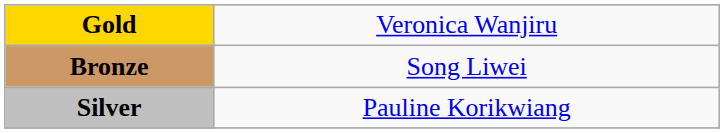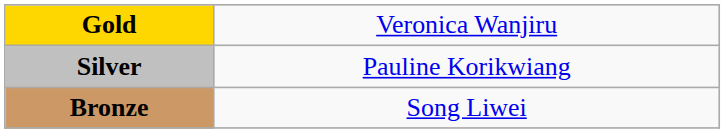 <table class="wikitable" style="text-align:center; " width="35%">
 <tr>
 <td bgcolor="gold"><strong>Gold</strong></td>
 <td><a href='#'>Veronica Wanjiru</a><br>  <small><em></em></small></td>
 </tr>
 <tr>
+<td bgcolor="silver"><strong>Silver</strong></td>
+<td><a href='#'>Pauline Korikwiang</a><br>  <small><em></em></small></td>
+</tr>
+<tr>
 <td bgcolor="CC9966"><strong>Bronze</strong></td>
 <td><a href='#'>Song Liwei</a><br>  <small><em></em></small></td>
 </tr>
-<tr>
-<td bgcolor="silver"><strong>Silver</strong></td>
-<td><a href='#'>Pauline Korikwiang</a><br>  <small><em></em></small></td>
-</tr>
 </table>
